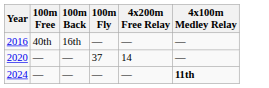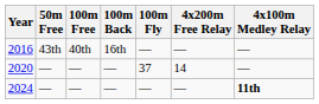 <table class="wikitable">
 <tr>
 <th>Year</th>
+<th>50m<br>Free</th>
 <th>100m<br>Free</th>
 <th>100m<br>Back</th>
 <th>100m<br>Fly</th>
 <th>4x200m<br>Free Relay</th>
 <th>4x100m<br>Medley Relay</th>
 </tr>
 <tr>
 <td><a href='#'>2016</a></td>
+<td>43th</td>
 <td>40th</td>
 <td>16th</td>
 <td>—</td>
 <td>—</td>
 <td>—</td>
 </tr>
 <tr>
 <td><a href='#'>2020</a></td>
+<td>—</td>
 <td>—</td>
 <td>—</td>
 <td>37</td>
 <td>14</td>
 <td>—</td>
 </tr>
 <tr>
 <td><a href='#'>2024</a></td>
 <td>—</td>
 <td>—</td>
 <td>—</td>
 <td>—</td>
+<td>—</td>
 <td><strong>11th</strong></td>
 </tr>
 </table>
